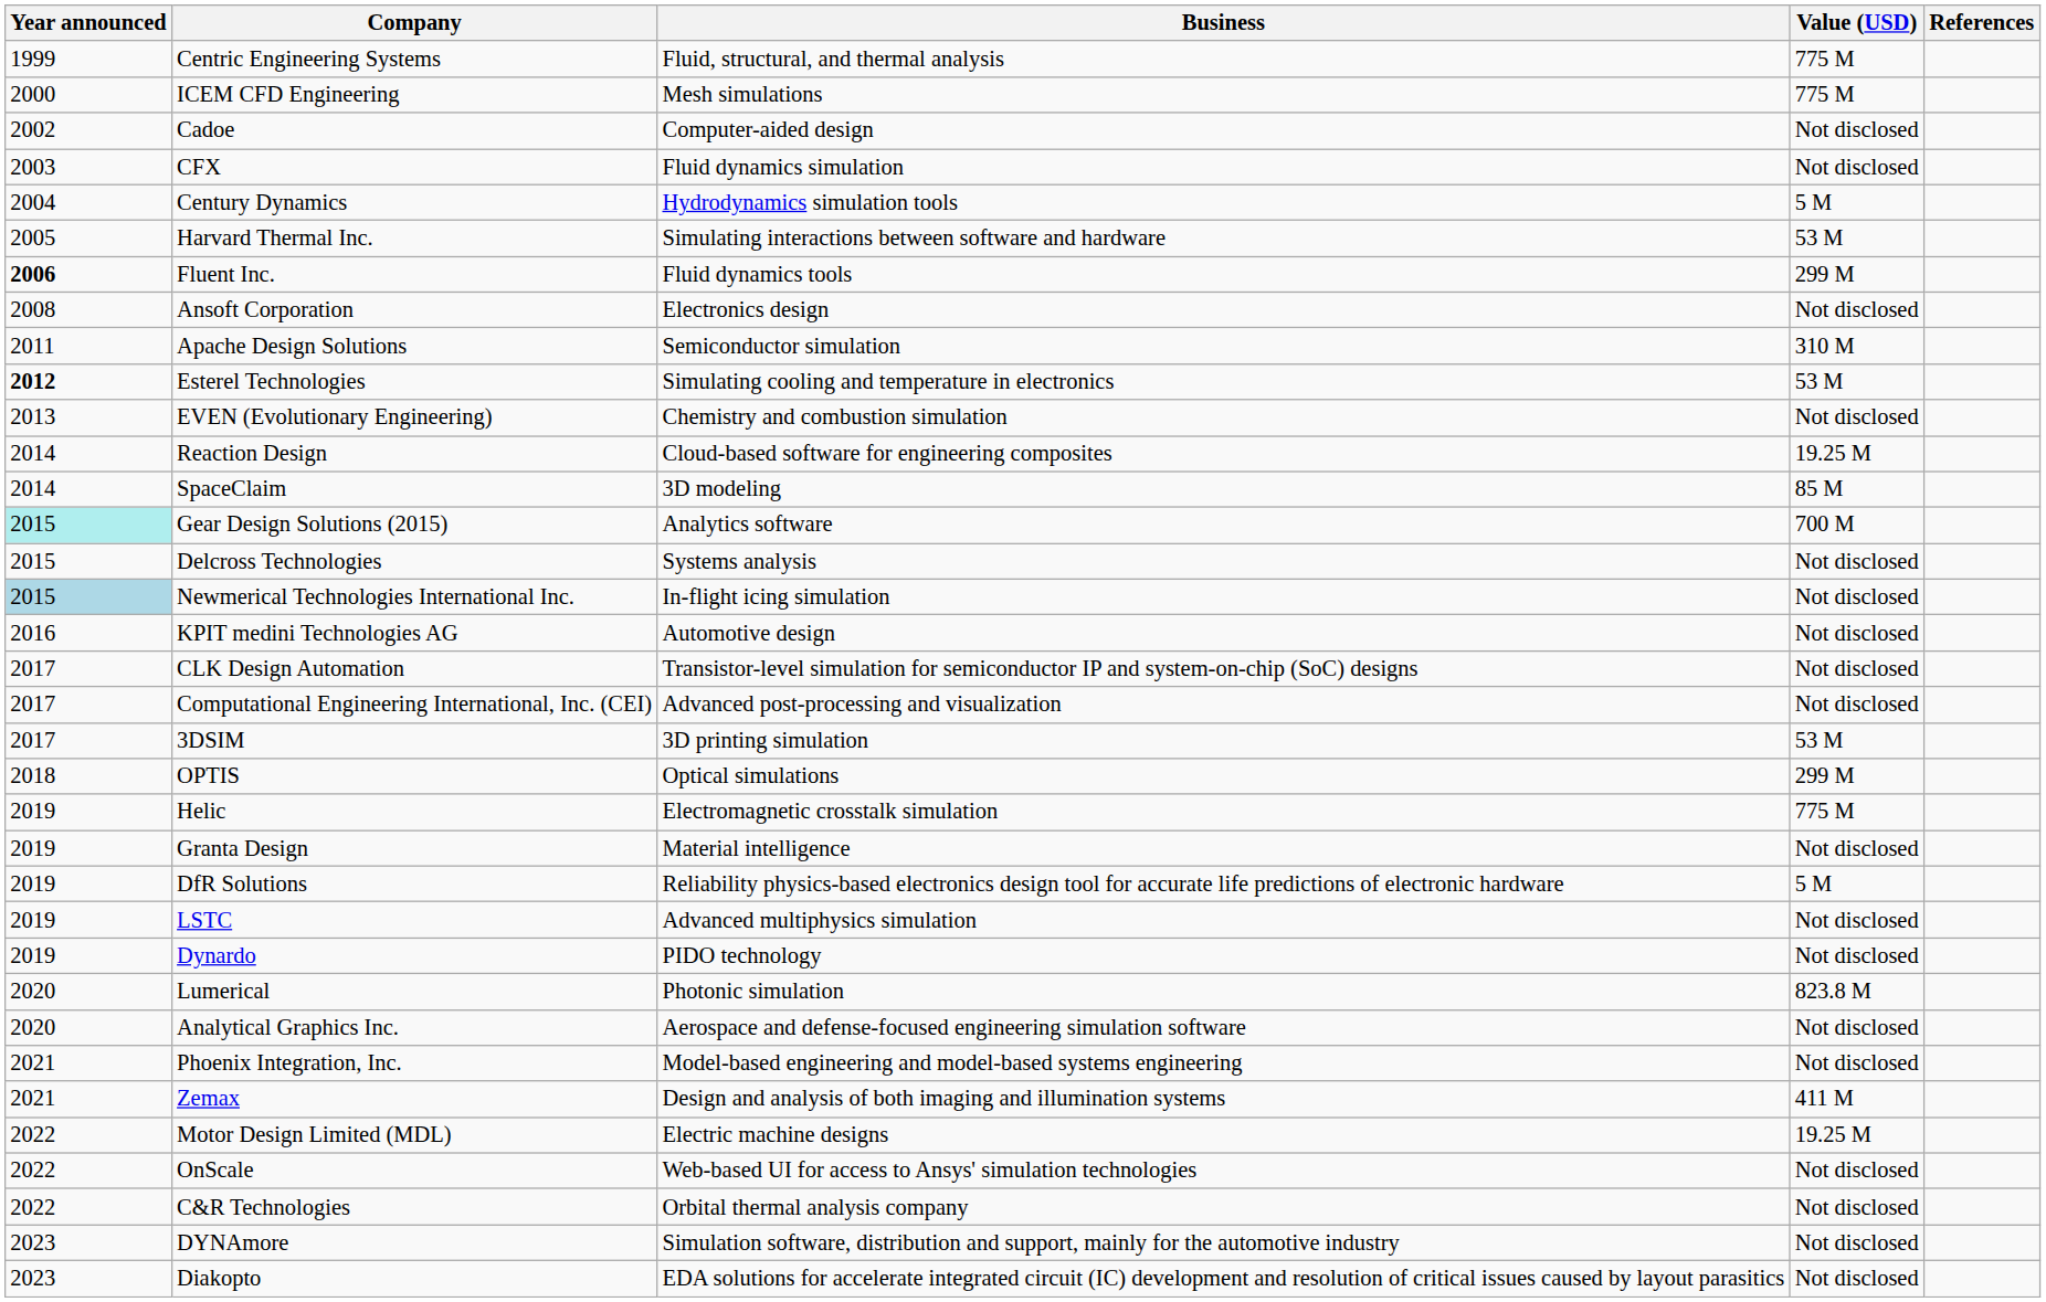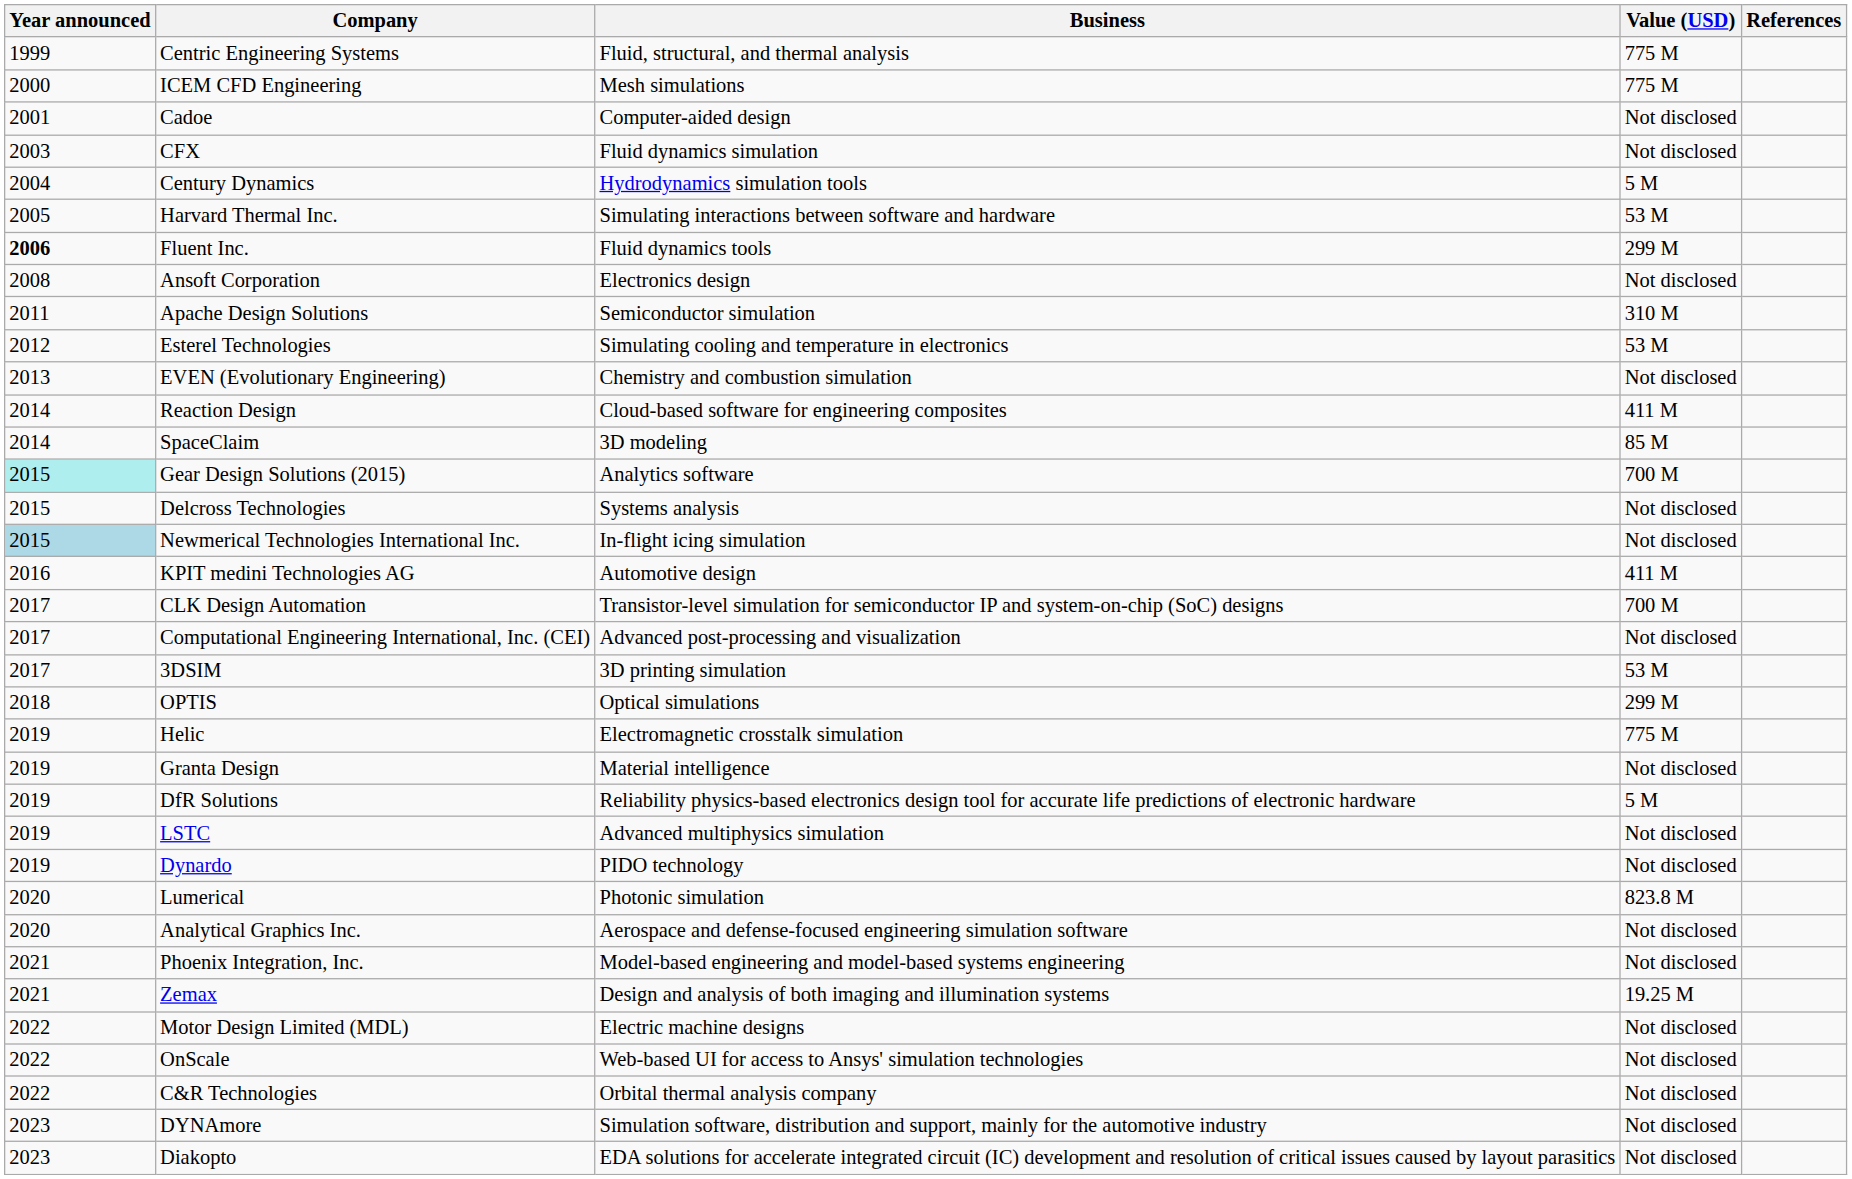 <table class="wikitable sortable">
 <tr>
 <th>Year announced</th>
 <th>Company</th>
 <th class="unsortable">Business</th>
 <th>Value (<a href='#'>USD</a>)</th>
 <th class="unsortable">References</th>
 </tr>
 <tr>
 <td>1999</td>
 <td>Centric Engineering Systems</td>
 <td>Fluid, structural, and thermal analysis</td>
 <td>775 M</td>
 <td></td>
 </tr>
 <tr>
 <td>2000</td>
 <td>ICEM CFD Engineering</td>
 <td>Mesh simulations</td>
 <td>775 M</td>
 <td></td>
 </tr>
 <tr>
-<td>2002</td>
+<td>2001</td>
 <td>Cadoe</td>
 <td>Computer-aided design</td>
 <td>Not disclosed</td>
 <td></td>
 </tr>
 <tr>
 <td>2003</td>
 <td>CFX</td>
 <td>Fluid dynamics simulation</td>
 <td>Not disclosed</td>
 <td></td>
 </tr>
 <tr>
 <td>2004</td>
 <td>Century Dynamics</td>
 <td><a href='#'>Hydrodynamics</a> simulation tools</td>
 <td>5 M</td>
 <td></td>
 </tr>
 <tr>
 <td>2005</td>
 <td>Harvard Thermal Inc.</td>
 <td>Simulating interactions between software and hardware</td>
 <td>53 M</td>
 <td></td>
 </tr>
 <tr>
 <td><strong>2006</strong></td>
 <td>Fluent Inc.</td>
 <td>Fluid dynamics tools</td>
 <td>299 M</td>
 <td></td>
 </tr>
 <tr>
 <td>2008</td>
 <td>Ansoft Corporation</td>
 <td>Electronics design</td>
 <td>Not disclosed</td>
 <td></td>
 </tr>
 <tr>
 <td>2011</td>
 <td>Apache Design Solutions</td>
 <td>Semiconductor simulation</td>
 <td>310 M</td>
 <td></td>
 </tr>
 <tr>
-<td><strong>2012</strong></td>
+<td>2012</td>
 <td>Esterel Technologies</td>
 <td>Simulating cooling and temperature in electronics</td>
 <td>53 M</td>
 <td></td>
 </tr>
 <tr>
 <td>2013</td>
 <td>EVEN (Evolutionary Engineering)</td>
 <td>Chemistry and combustion simulation</td>
 <td>Not disclosed</td>
 <td></td>
 </tr>
 <tr>
 <td>2014</td>
 <td>Reaction Design</td>
 <td>Cloud-based software for engineering composites</td>
-<td>19.25 M</td>
+<td>411 M</td>
 <td></td>
 </tr>
 <tr>
 <td>2014</td>
 <td>SpaceClaim</td>
 <td>3D modeling</td>
 <td>85 M</td>
 <td></td>
 </tr>
 <tr>
 <td style="background: paleturquoise;">2015</td>
 <td>Gear Design Solutions (2015)</td>
 <td>Analytics software</td>
 <td>700 M</td>
 <td></td>
 </tr>
 <tr>
 <td>2015</td>
 <td>Delcross Technologies</td>
 <td>Systems analysis</td>
 <td>Not disclosed</td>
 <td></td>
 </tr>
 <tr>
 <td style="background: lightblue;">2015</td>
 <td>Newmerical Technologies International Inc.</td>
 <td>In-flight icing simulation</td>
 <td>Not disclosed</td>
 <td></td>
 </tr>
 <tr>
 <td>2016</td>
 <td>KPIT medini Technologies AG</td>
 <td>Automotive design</td>
-<td>Not disclosed</td>
+<td>411 M</td>
 <td></td>
 </tr>
 <tr>
 <td>2017</td>
 <td>CLK Design Automation</td>
 <td>Transistor-level simulation for semiconductor IP and system-on-chip (SoC) designs</td>
-<td>Not disclosed</td>
+<td>700 M</td>
 <td></td>
 </tr>
 <tr>
 <td>2017</td>
 <td>Computational Engineering International, Inc. (CEI)</td>
 <td>Advanced post-processing and visualization</td>
 <td>Not disclosed</td>
 <td></td>
 </tr>
 <tr>
 <td>2017</td>
 <td>3DSIM</td>
 <td>3D printing simulation</td>
 <td>53 M</td>
 <td></td>
 </tr>
 <tr>
 <td>2018</td>
 <td>OPTIS</td>
 <td>Optical simulations</td>
 <td>299 M</td>
 <td></td>
 </tr>
 <tr>
 <td>2019</td>
 <td>Helic</td>
 <td>Electromagnetic crosstalk simulation</td>
 <td>775 M</td>
 <td></td>
 </tr>
 <tr>
 <td>2019</td>
 <td>Granta Design</td>
 <td>Material intelligence</td>
 <td>Not disclosed</td>
 <td></td>
 </tr>
 <tr>
 <td>2019</td>
 <td>DfR Solutions</td>
 <td>Reliability physics-based electronics design tool for accurate life predictions of electronic hardware</td>
 <td>5 M</td>
 <td></td>
 </tr>
 <tr>
 <td>2019</td>
 <td><a href='#'>LSTC</a></td>
 <td>Advanced multiphysics simulation</td>
 <td>Not disclosed</td>
 <td></td>
 </tr>
 <tr>
 <td>2019</td>
 <td><a href='#'>Dynardo</a></td>
 <td>PIDO technology</td>
 <td>Not disclosed</td>
 <td></td>
 </tr>
 <tr>
 <td>2020</td>
 <td>Lumerical</td>
 <td>Photonic simulation</td>
 <td>823.8 M</td>
 <td></td>
 </tr>
 <tr>
 <td>2020</td>
 <td>Analytical Graphics Inc.</td>
 <td>Aerospace and defense-focused engineering simulation software</td>
 <td>Not disclosed</td>
 <td></td>
 </tr>
 <tr>
 <td>2021</td>
 <td>Phoenix Integration, Inc.</td>
 <td>Model-based engineering and model-based systems engineering</td>
 <td>Not disclosed</td>
 <td></td>
 </tr>
 <tr>
 <td>2021</td>
 <td><a href='#'>Zemax</a></td>
 <td>Design and analysis of both imaging and illumination systems</td>
-<td>411 M</td>
+<td>19.25 M</td>
 <td></td>
 </tr>
 <tr>
 <td>2022</td>
 <td>Motor Design Limited (MDL)</td>
 <td>Electric machine designs</td>
-<td>19.25 M</td>
+<td>Not disclosed</td>
 <td></td>
 </tr>
 <tr>
 <td>2022</td>
 <td>OnScale</td>
 <td>Web-based UI for access to Ansys' simulation technologies</td>
 <td>Not disclosed</td>
 <td></td>
 </tr>
 <tr>
 <td>2022</td>
 <td>C&R Technologies</td>
 <td>Orbital thermal analysis company</td>
 <td>Not disclosed</td>
 <td></td>
 </tr>
 <tr>
 <td>2023</td>
 <td>DYNAmore</td>
 <td>Simulation software, distribution and support, mainly for the automotive industry</td>
 <td>Not disclosed</td>
 <td></td>
 </tr>
 <tr>
 <td>2023</td>
 <td>Diakopto</td>
 <td>EDA solutions for accelerate integrated circuit (IC) development and resolution of critical issues caused by layout parasitics</td>
 <td>Not disclosed</td>
 <td></td>
 </tr>
 </table>
